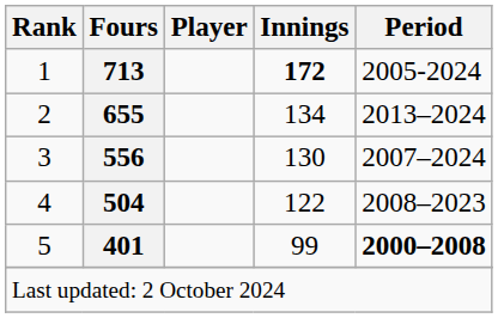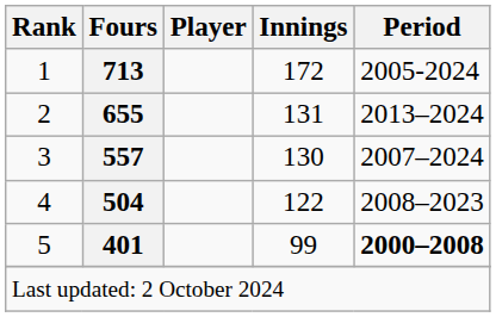 <table class="wikitable plainrowheaders sortable">
 <tr>
 <th scope=col>Rank</th>
 <th scope=col>Fours</th>
 <th scope=col>Player</th>
 <th scope=col>Innings</th>
 <th scope=col>Period</th>
 </tr>
 <tr>
 <td align=center>1</td>
 <th scope=row style=text-align:center;>713</th>
 <td></td>
-<td align=center><strong>172</strong></td>
+<td align=center>172</td>
 <td>2005-2024</td>
 </tr>
 <tr>
 <td align=center>2</td>
 <th scope=row style=text-align:center;>655</th>
 <td></td>
-<td align=center>134</td>
+<td align=center>131</td>
 <td>2013–2024</td>
 </tr>
 <tr>
 <td align=center>3</td>
-<th scope=row style=text-align:center;>556</th>
+<th scope=row style=text-align:center;>557</th>
 <td></td>
 <td align=center>130</td>
 <td>2007–2024</td>
 </tr>
 <tr>
 <td align=center>4</td>
 <th scope=row style=text-align:center;>504</th>
 <td></td>
 <td align=center>122</td>
 <td>2008–2023</td>
 </tr>
 <tr>
 <td align=center>5</td>
 <th scope=row style=text-align:center;>401</th>
 <td></td>
 <td align=center>99</td>
 <td><strong>2000–2008</strong></td>
 </tr>
 <tr>
 </tr>
 <tr class=sortbottom>
 <td colspan=6><small>Last updated: 2 October 2024</small></td>
 </tr>
 </table>
